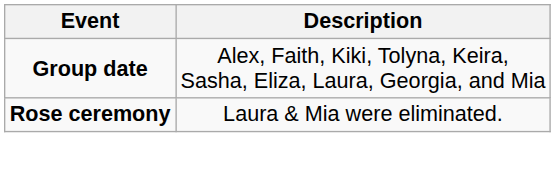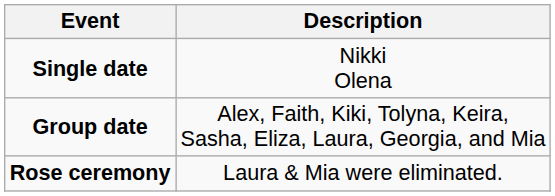 <table class="wikitable sortable" style="text-align:center;">
 <tr>
 <th>Event</th>
 <th>Description</th>
+</tr>
+<tr>
+<td><strong>Single date</strong></td>
+<td>Nikki<br>Olena</td>
 </tr>
 <tr>
 <td><strong>Group date</strong></td>
 <td>Alex, Faith, Kiki, Tolyna, Keira,<br> Sasha, Eliza, Laura, Georgia, and Mia</td>
 </tr>
 <tr>
 <td><strong>Rose ceremony</strong></td>
 <td>Laura & Mia were eliminated.</td>
 </tr>
 </table>
